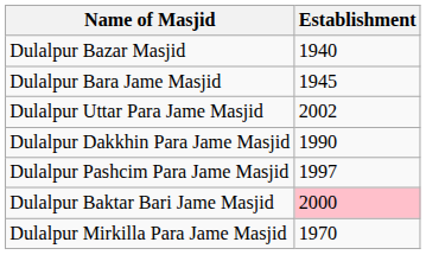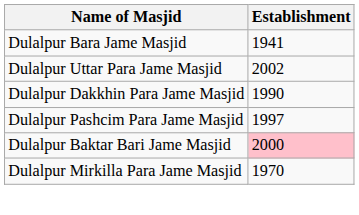 <table class="wikitable">
 <tr>
 <th>Name of Masjid</th>
 <th>Establishment</th>
 </tr>
 <tr>
-<td>Dulalpur Bazar Masjid</td>
-<td>1940</td>
-</tr>
-<tr>
 <td>Dulalpur Bara Jame Masjid</td>
-<td>1945</td>
+<td>1941</td>
 </tr>
 <tr>
 <td>Dulalpur Uttar Para Jame Masjid</td>
 <td>2002</td>
 </tr>
 <tr>
 <td>Dulalpur Dakkhin Para Jame Masjid</td>
 <td>1990</td>
 </tr>
 <tr>
 <td>Dulalpur Pashcim Para Jame Masjid</td>
 <td>1997</td>
 </tr>
 <tr>
 <td>Dulalpur Baktar Bari Jame Masjid</td>
 <td style="background: pink;">2000</td>
 </tr>
 <tr>
 <td>Dulalpur Mirkilla Para Jame Masjid</td>
 <td>1970</td>
 </tr>
 </table>
